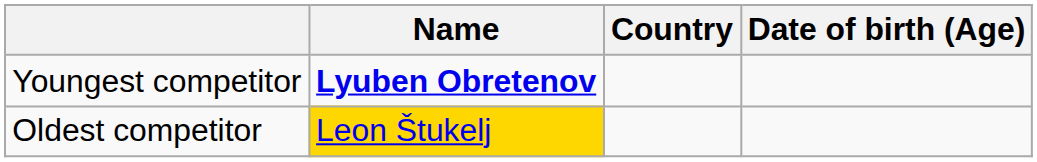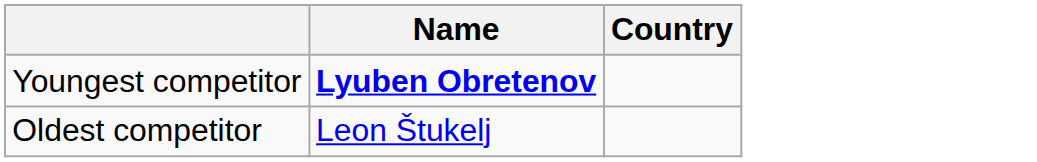 <table class="wikitable sortable">
 <tr>
 <th></th>
 <th>Name</th>
 <th>Country</th>
-<th>Date of birth (Age)</th>
 </tr>
 <tr>
 <td>Youngest competitor</td>
 <td><strong><a href='#'>Lyuben Obretenov</a></strong></td>
 <td></td>
-<td></td>
 </tr>
 <tr>
 <td>Oldest competitor</td>
-<td style="background: gold;"><a href='#'>Leon Štukelj</a></td>
-<td></td>
+<td><a href='#'>Leon Štukelj</a></td>
 <td></td>
 </tr>
 </table>
